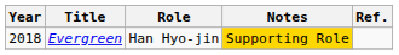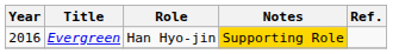 <table class="wikitable">
 <tr>
 <th>Year</th>
 <th>Title</th>
 <th>Role</th>
 <th>Notes</th>
 <th>Ref.</th>
 </tr>
 <tr>
-<td>2018</td>
+<td>2016</td>
 <td><em><a href='#'>Evergreen</a></em></td>
 <td>Han Hyo-jin</td>
 <td style="background: gold;">Supporting Role</td>
 <td></td>
 </tr>
 <tr>
 </tr>
 </table>
